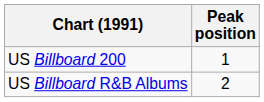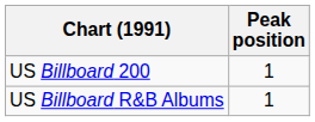 <table class="wikitable sortable plainrowheaders">
 <tr>
 <th align="left">Chart (1991)</th>
 <th align="left">Peak<br>position</th>
 </tr>
 <tr>
 <td>US <a href='#'><em>Billboard</em> 200</a></td>
 <td style="text-align:center;">1</td>
 </tr>
 <tr>
 <td>US <a href='#'><em>Billboard</em> R&B Albums</a></td>
-<td style="text-align:center;">2</td>
+<td style="text-align:center;">1</td>
 </tr>
 </table>
